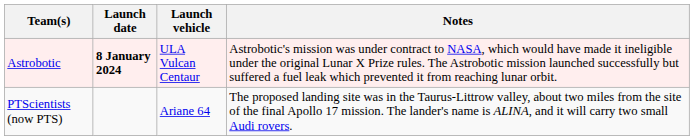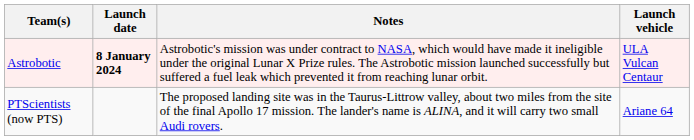 <table class="wikitable">
 <tr>
 <th>Team(s)</th>
 <th>Launch date</th>
+<th>Notes</th>
 <th>Launch vehicle</th>
-<th>Notes</th>
 </tr>
 <tr style="background: #FFEEEE">
 <td><a href='#'>Astrobotic</a></td>
 <td><strong>8 January 2024</strong></td>
+<td>Astrobotic's mission was under contract to <a href='#'>NASA</a>, which would have made it ineligible under the original Lunar X Prize rules.  The Astrobotic mission launched successfully but suffered a fuel leak which prevented it from reaching lunar orbit.</td>
 <td><a href='#'>ULA</a> <a href='#'>Vulcan Centaur</a></td>
-<td>Astrobotic's mission was under contract to <a href='#'>NASA</a>, which would have made it ineligible under the original Lunar X Prize rules.  The Astrobotic mission launched successfully but suffered a fuel leak which prevented it from reaching lunar orbit.</td>
 </tr>
 <tr>
 <td><a href='#'>PTScientists</a> (now PTS)</td>
 <td></td>
+<td>The proposed landing site was in the Taurus-Littrow valley, about two miles from the site of the final Apollo 17 mission. The lander's name is <em>ALINA</em>, and it will carry two small <a href='#'>Audi rovers</a>.</td>
 <td><a href='#'>Ariane 64</a></td>
-<td>The proposed landing site was in the Taurus-Littrow valley, about two miles from the site of the final Apollo 17 mission. The lander's name is <em>ALINA</em>, and it will carry two small <a href='#'>Audi rovers</a>.</td>
 </tr>
 </table>
